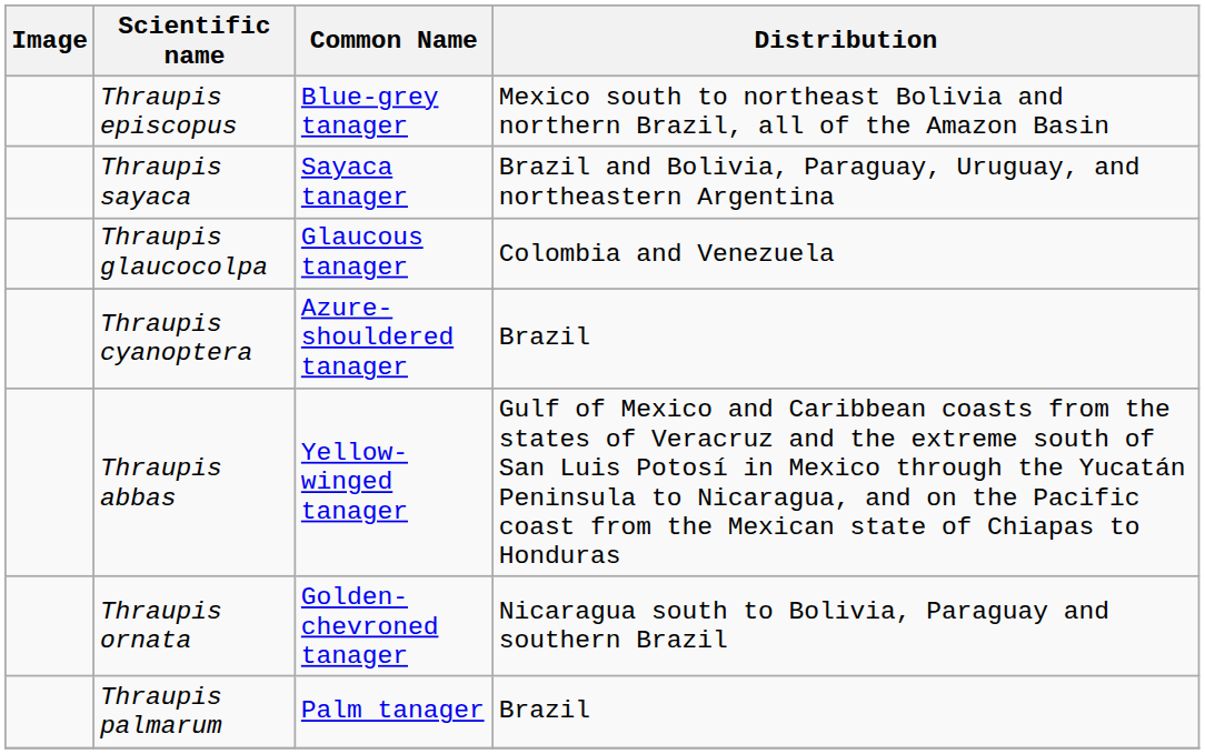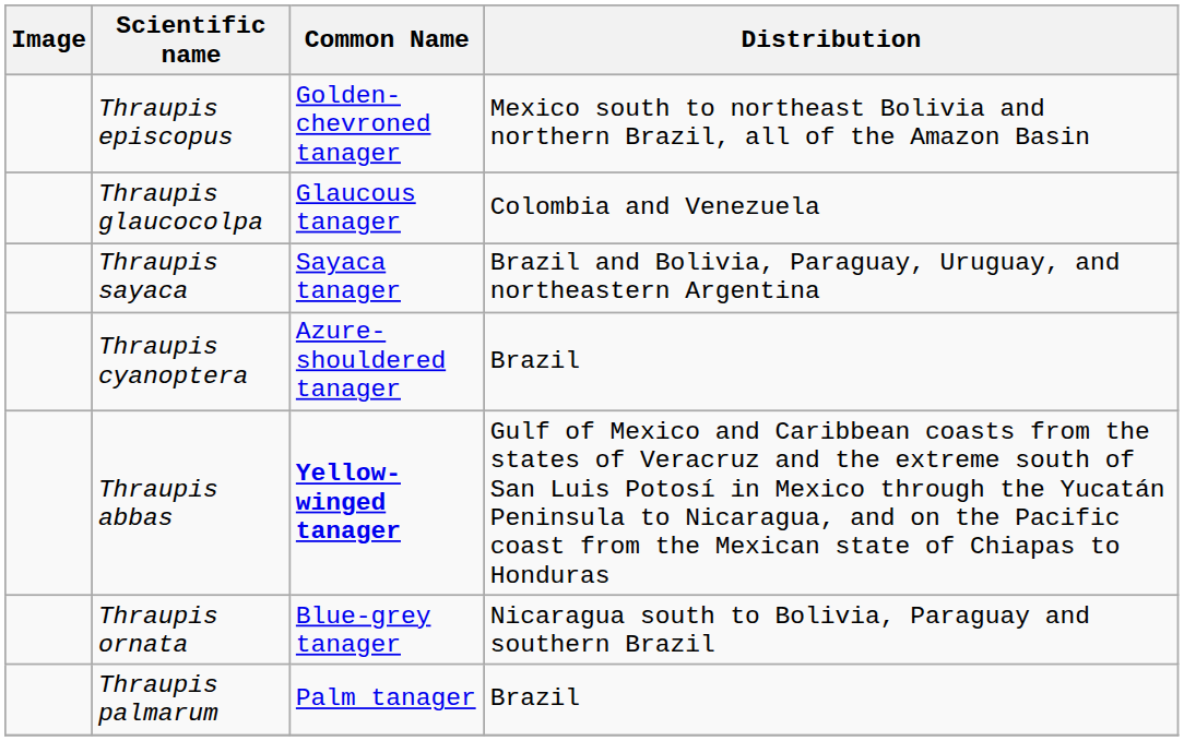 <table class="wikitable sortable">
 <tr>
 <th>Image</th>
 <th>Scientific name</th>
 <th>Common Name</th>
 <th>Distribution</th>
 </tr>
 <tr>
 <td></td>
 <td><em>Thraupis episcopus</em></td>
-<td><a href='#'>Blue-grey tanager</a></td>
+<td><a href='#'>Golden-chevroned tanager</a></td>
 <td>Mexico south to northeast Bolivia and northern Brazil, all of the Amazon Basin</td>
+</tr>
+<tr>
+<td></td>
+<td><em>Thraupis glaucocolpa</em></td>
+<td><a href='#'>Glaucous tanager</a></td>
+<td>Colombia and Venezuela</td>
 </tr>
 <tr>
 <td></td>
 <td><em>Thraupis sayaca</em></td>
 <td><a href='#'>Sayaca tanager</a></td>
 <td>Brazil and Bolivia, Paraguay, Uruguay, and northeastern Argentina</td>
-</tr>
-<tr>
-<td></td>
-<td><em>Thraupis glaucocolpa</em></td>
-<td><a href='#'>Glaucous tanager</a></td>
-<td>Colombia and Venezuela</td>
 </tr>
 <tr>
 <td></td>
 <td><em>Thraupis cyanoptera</em></td>
 <td><a href='#'>Azure-shouldered tanager</a></td>
 <td>Brazil</td>
 </tr>
 <tr>
 <td></td>
 <td><em>Thraupis abbas</em></td>
-<td><a href='#'>Yellow-winged tanager</a></td>
+<td><strong><a href='#'>Yellow-winged tanager</a></strong></td>
 <td>Gulf of Mexico and Caribbean coasts from the states of Veracruz and the extreme south of San Luis Potosí in Mexico through the Yucatán Peninsula to Nicaragua, and on the Pacific coast from the Mexican state of Chiapas to Honduras</td>
 </tr>
 <tr>
 <td></td>
 <td><em>Thraupis ornata</em></td>
-<td><a href='#'>Golden-chevroned tanager</a></td>
+<td><a href='#'>Blue-grey tanager</a></td>
 <td>Nicaragua south to Bolivia, Paraguay and southern Brazil</td>
 </tr>
 <tr>
 <td></td>
 <td><em>Thraupis palmarum</em></td>
 <td><a href='#'>Palm tanager</a></td>
 <td>Brazil</td>
 </tr>
 <tr>
 </tr>
 </table>
